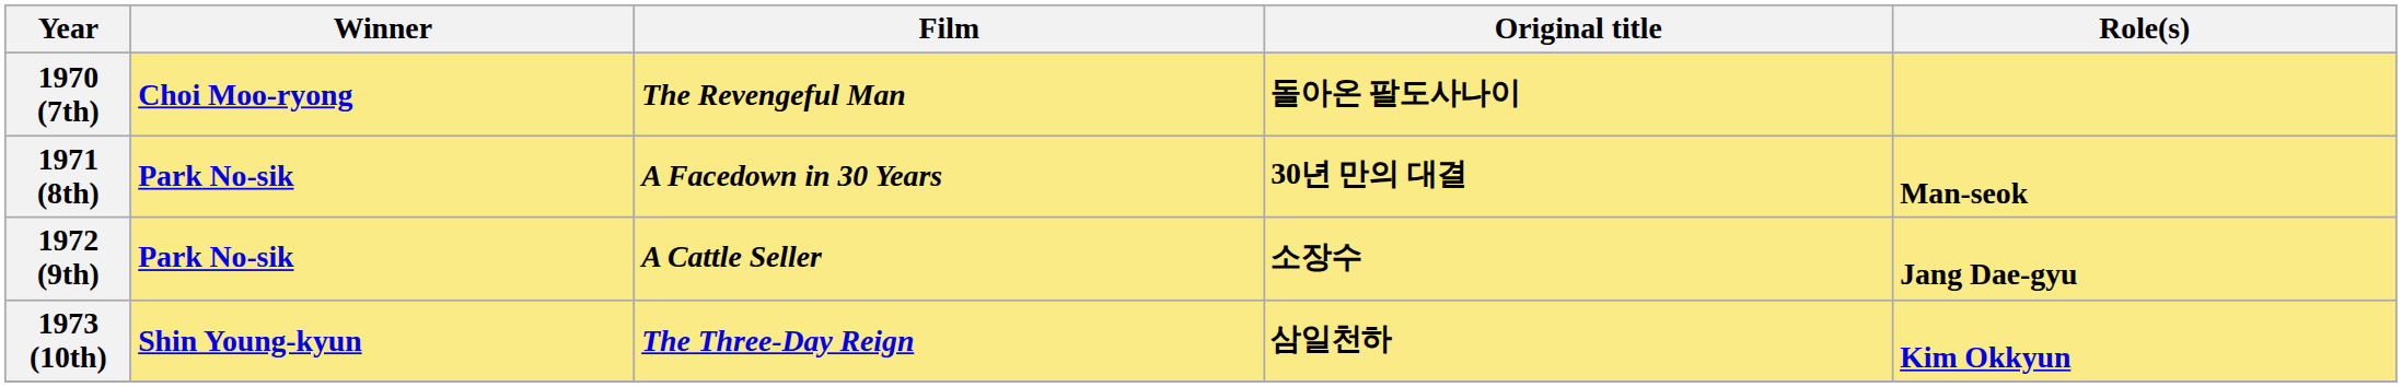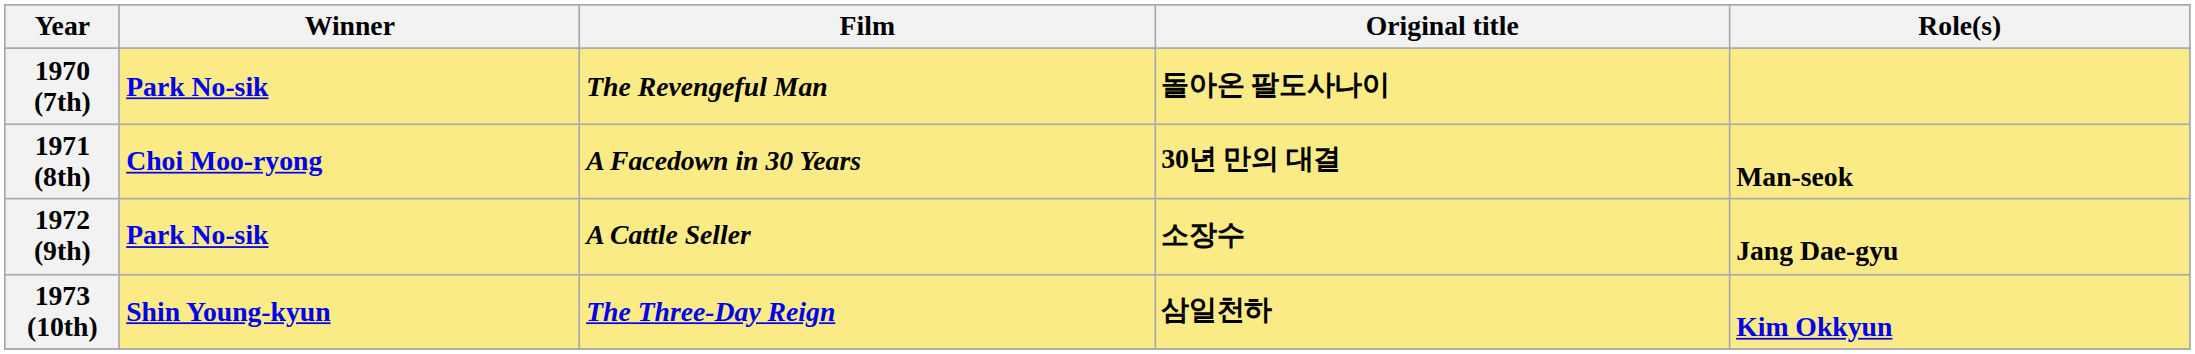 <table class="wikitable" style="width:100%">
 <tr>
 <th style="width:5%;">Year</th>
 <th style="width:20%;">Winner</th>
 <th style="width:25%;">Film</th>
 <th style="width:25%;">Original title</th>
 <th style="width:20%;">Role(s)</th>
 </tr>
 <tr>
 <th>1970<br>(7th)</th>
-<td style="background:#FAEB86;"><strong><a href='#'>Choi Moo-ryong</a></strong> </td>
+<td style="background:#FAEB86;"><strong><a href='#'>Park No-sik</a></strong> </td>
 <td style="background:#FAEB86;"><strong><em>The Revengeful Man</em></strong></td>
 <td style="background:#FAEB86;"><strong>돌아온 팔도사나이</strong></td>
 <td style="background:#FAEB86;"></td>
 </tr>
 <tr>
 <th>1971<br>(8th)</th>
-<td style="background:#FAEB86;"><strong><a href='#'>Park No-sik</a></strong> </td>
+<td style="background:#FAEB86;"><strong><a href='#'>Choi Moo-ryong</a></strong> </td>
 <td style="background:#FAEB86;"><strong><em>A Facedown in 30 Years</em></strong></td>
 <td style="background:#FAEB86;"><strong>30년 만의 대결</strong></td>
 <td style="background:#FAEB86;"><br><strong>Man-seok</strong></td>
 </tr>
 <tr>
 <th>1972<br>(9th)</th>
 <td style="background:#FAEB86;"><strong><a href='#'>Park No-sik</a></strong> </td>
 <td style="background:#FAEB86;"><strong><em>A Cattle Seller</em></strong></td>
 <td style="background:#FAEB86;"><strong>소장수</strong></td>
 <td style="background:#FAEB86;"><br><strong>Jang Dae-gyu</strong></td>
 </tr>
 <tr>
 <th>1973<br>(10th)</th>
 <td style="background:#FAEB86;"><strong><a href='#'>Shin Young-kyun</a></strong> </td>
 <td style="background:#FAEB86;"><strong><em><a href='#'>The Three-Day Reign</a></em></strong></td>
 <td style="background:#FAEB86;"><strong>삼일천하</strong></td>
 <td style="background:#FAEB86;"><br><strong><a href='#'>Kim Okkyun</a></strong></td>
 </tr>
 <tr>
 </tr>
 </table>
